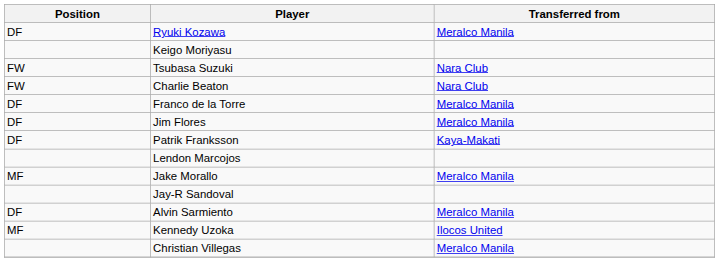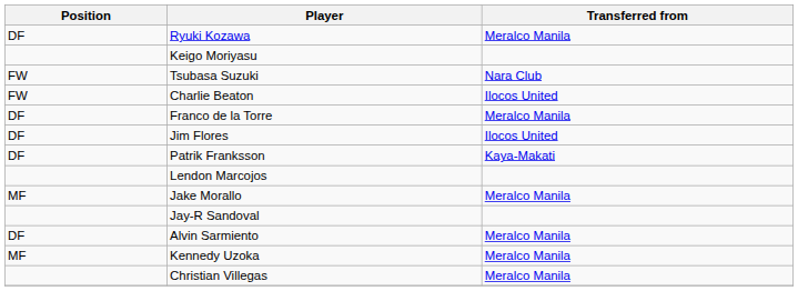 <table class="wikitable sortable" style="width:75%; text-align:center; font-size:95%; text-align:left;">
 <tr>
 <th><strong>Position</strong></th>
 <th><strong>Player</strong></th>
 <th><strong>Transferred from</strong></th>
 </tr>
 <tr>
 <td>DF</td>
 <td> <a href='#'>Ryuki Kozawa</a></td>
 <td> <a href='#'>Meralco Manila</a></td>
 </tr>
 <tr>
 <td></td>
 <td> Keigo Moriyasu</td>
 <td></td>
 </tr>
 <tr>
 <td>FW</td>
 <td> Tsubasa Suzuki</td>
 <td> <a href='#'>Nara Club</a></td>
 </tr>
 <tr>
 <td>FW</td>
 <td> Charlie Beaton</td>
-<td> <a href='#'>Nara Club</a></td>
+<td> <a href='#'>Ilocos United</a></td>
 </tr>
 <tr>
 <td>DF</td>
 <td> Franco de la Torre</td>
 <td> <a href='#'>Meralco Manila</a></td>
 </tr>
 <tr>
 <td>DF</td>
 <td> Jim Flores</td>
-<td> <a href='#'>Meralco Manila</a></td>
+<td> <a href='#'>Ilocos United</a></td>
 </tr>
 <tr>
 <td>DF</td>
 <td> Patrik Franksson</td>
 <td> <a href='#'>Kaya-Makati</a></td>
 </tr>
 <tr>
 <td></td>
 <td> Lendon Marcojos</td>
 <td></td>
 </tr>
 <tr>
 <td>MF</td>
 <td> Jake Morallo</td>
 <td> <a href='#'>Meralco Manila</a></td>
 </tr>
 <tr>
 <td></td>
 <td> Jay-R Sandoval</td>
 <td></td>
 </tr>
 <tr>
 <td>DF</td>
 <td> Alvin Sarmiento</td>
 <td> <a href='#'>Meralco Manila</a></td>
 </tr>
 <tr>
 <td>MF</td>
 <td> Kennedy Uzoka</td>
-<td> <a href='#'>Ilocos United</a></td>
+<td> <a href='#'>Meralco Manila</a></td>
 </tr>
 <tr>
 <td></td>
 <td> Christian Villegas</td>
 <td> <a href='#'>Meralco Manila</a></td>
 </tr>
 <tr>
 </tr>
 </table>
